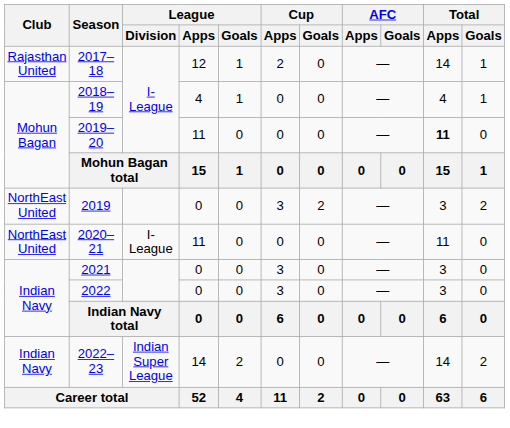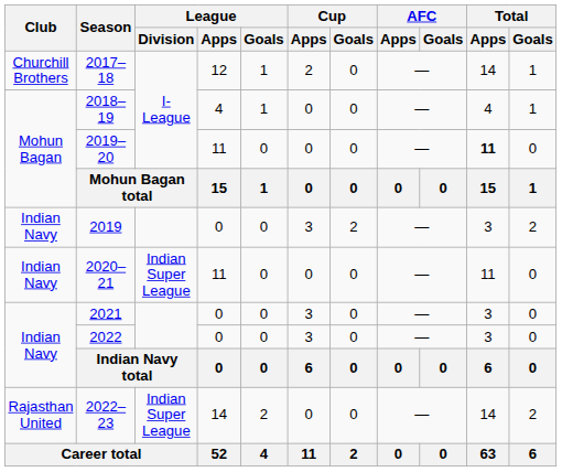 <table class="wikitable" style="text-align: center;">
 <tr>
 <th rowspan="2">Club</th>
 <th rowspan="2">Season</th>
 <th colspan="3">League</th>
 <th colspan="2">Cup</th>
 <th colspan="2"><a href='#'>AFC</a></th>
 <th colspan="2">Total</th>
 </tr>
 <tr>
 <th>Division</th>
 <th>Apps</th>
 <th>Goals</th>
 <th>Apps</th>
 <th>Goals</th>
 <th>Apps</th>
 <th>Goals</th>
 <th>Apps</th>
 <th>Goals</th>
 </tr>
 <tr>
-<td rowspan="1"><a href='#'>Rajasthan United</a></td>
+<td rowspan="1"><a href='#'>Churchill Brothers</a></td>
 <td><a href='#'>2017–18</a></td>
 <td rowspan="3"><a href='#'>I-League</a></td>
 <td>12</td>
 <td>1</td>
 <td>2</td>
 <td>0</td>
 <td colspan="2">—</td>
 <td>14</td>
 <td>1</td>
 </tr>
 <tr>
 <td rowspan="3"><a href='#'>Mohun Bagan</a></td>
 <td><a href='#'>2018–19</a></td>
 <td>4</td>
 <td>1</td>
 <td>0</td>
 <td>0</td>
 <td colspan="2">—</td>
 <td>4</td>
 <td>1</td>
 </tr>
 <tr>
 <td><a href='#'>2019–20</a></td>
 <td>11</td>
 <td>0</td>
 <td>0</td>
 <td>0</td>
 <td colspan="2">—</td>
 <td><strong>11</strong></td>
 <td>0</td>
 </tr>
 <tr>
 <th colspan="2">Mohun Bagan total</th>
 <th>15</th>
 <th>1</th>
 <th>0</th>
 <th>0</th>
 <th>0</th>
 <th>0</th>
 <th>15</th>
 <th>1</th>
 </tr>
 <tr>
-<td rowspan="1"><a href='#'>NorthEast United</a></td>
+<td rowspan="1"><a href='#'>Indian Navy</a></td>
 <td><a href='#'>2019</a></td>
 <td></td>
 <td>0</td>
 <td>0</td>
 <td>3</td>
 <td>2</td>
 <td colspan="2">—</td>
 <td>3</td>
 <td>2</td>
 </tr>
 <tr>
-<td rowspan="1"><a href='#'>NorthEast United</a></td>
+<td rowspan="1"><a href='#'>Indian Navy</a></td>
 <td><a href='#'>2020–21</a></td>
-<td rowspan="1">I-League</td>
+<td rowspan="1"><a href='#'>Indian Super League</a></td>
 <td>11</td>
 <td>0</td>
 <td>0</td>
 <td>0</td>
 <td colspan="2">—</td>
 <td>11</td>
 <td>0</td>
 </tr>
 <tr>
 <td rowspan="3"><a href='#'>Indian Navy</a></td>
 <td><a href='#'>2021</a></td>
 <td rowspan="2"></td>
 <td>0</td>
 <td>0</td>
 <td>3</td>
 <td>0</td>
 <td colspan="2">—</td>
 <td>3</td>
 <td>0</td>
 </tr>
 <tr>
 <td><a href='#'>2022</a></td>
 <td>0</td>
 <td>0</td>
 <td>3</td>
 <td>0</td>
 <td colspan="2">—</td>
 <td>3</td>
 <td>0</td>
 </tr>
 <tr>
 <th colspan="2">Indian Navy total</th>
 <th>0</th>
 <th>0</th>
 <th>6</th>
 <th>0</th>
 <th>0</th>
 <th>0</th>
 <th>6</th>
 <th>0</th>
 </tr>
 <tr>
-<td rowspan="1"><a href='#'>Indian Navy</a></td>
+<td rowspan="1"><a href='#'>Rajasthan United</a></td>
 <td><a href='#'>2022–23</a></td>
 <td rowspan="1"><a href='#'>Indian Super League</a></td>
 <td>14</td>
 <td>2</td>
 <td>0</td>
 <td>0</td>
 <td colspan="2">—</td>
 <td>14</td>
 <td>2</td>
 </tr>
 <tr>
 <th colspan="3">Career total</th>
 <th>52</th>
 <th>4</th>
 <th>11</th>
 <th>2</th>
 <th>0</th>
 <th>0</th>
 <th>63</th>
 <th>6</th>
 </tr>
 </table>
